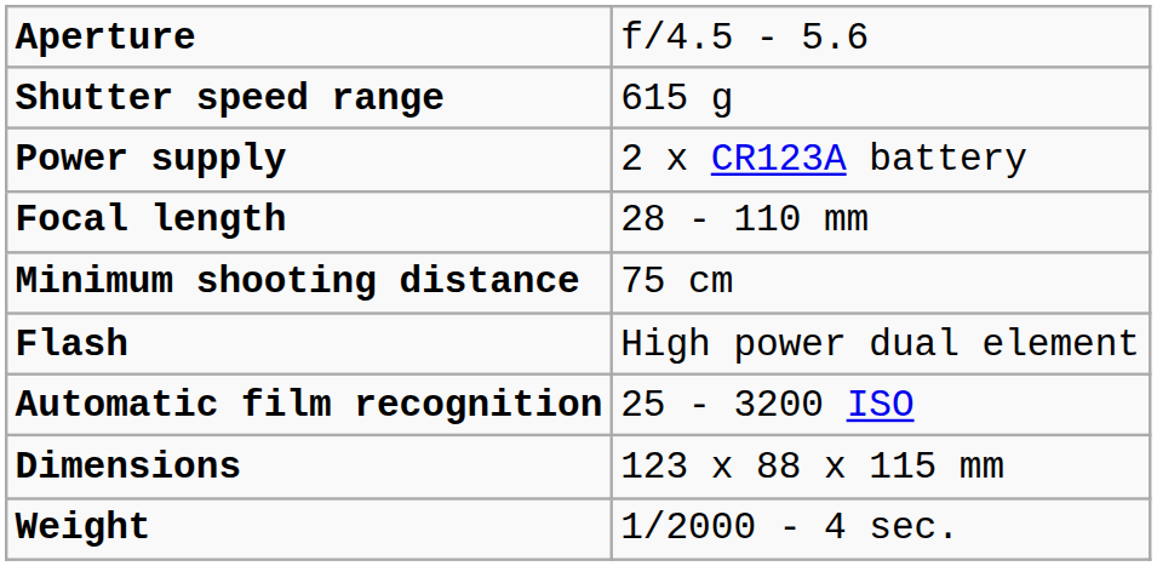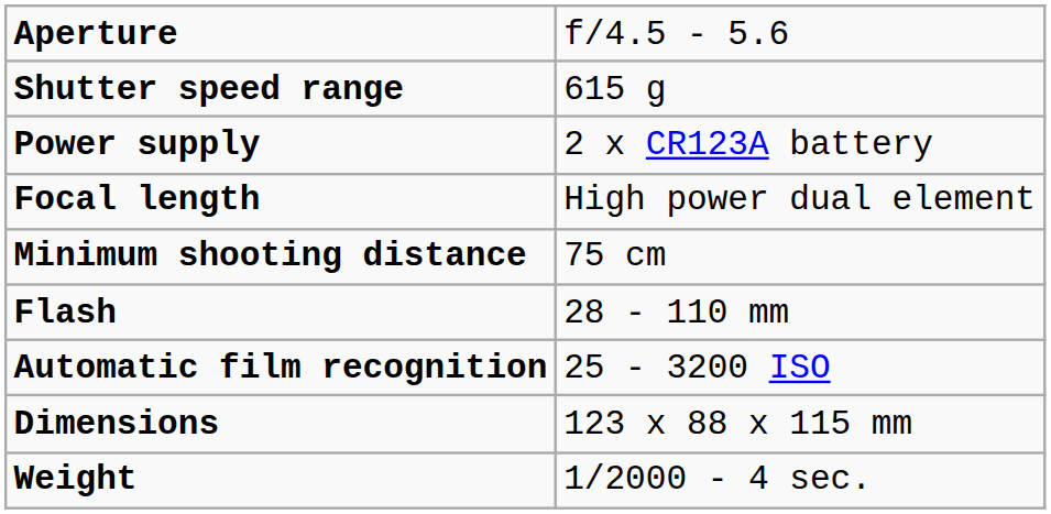 <table class="wikitable">
 <tr>
 <td><strong>Aperture</strong></td>
 <td>f/4.5 - 5.6</td>
 </tr>
 <tr>
 <td><strong>Shutter speed range</strong></td>
 <td>615 g</td>
 </tr>
 <tr>
 <td><strong>Power supply</strong></td>
 <td>2 x <a href='#'>CR123A</a> battery</td>
 </tr>
 <tr>
 <td><strong>Focal length</strong></td>
-<td>28 - 110 mm</td>
+<td>High power dual element</td>
 </tr>
 <tr>
 <td><strong>Minimum shooting distance</strong></td>
 <td>75 cm</td>
 </tr>
 <tr>
 <td><strong>Flash</strong></td>
-<td>High power dual element</td>
+<td>28 - 110 mm</td>
 </tr>
 <tr>
 <td><strong>Automatic film recognition</strong></td>
 <td>25 - 3200 <a href='#'>ISO</a></td>
 </tr>
 <tr>
 <td><strong>Dimensions</strong></td>
 <td>123 х 88 х 115 mm</td>
 </tr>
 <tr>
 <td><strong>Weight</strong></td>
 <td>1/2000 - 4 sec.</td>
 </tr>
 </table>
